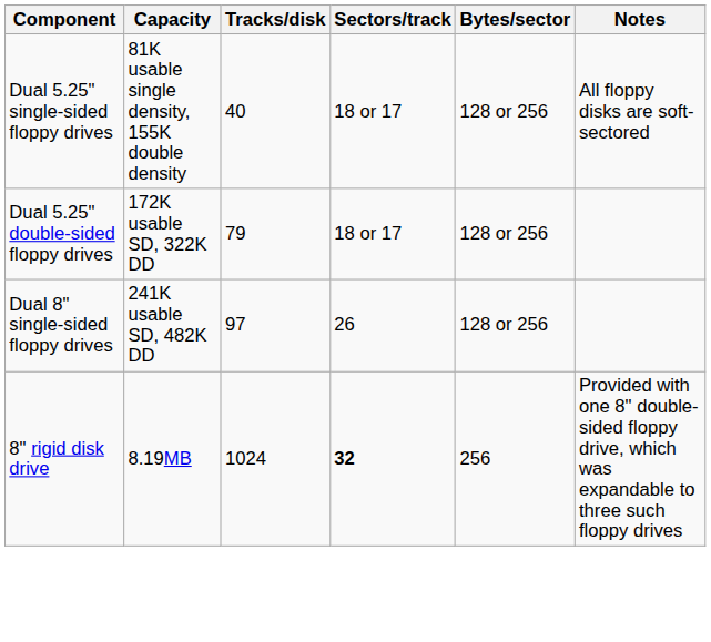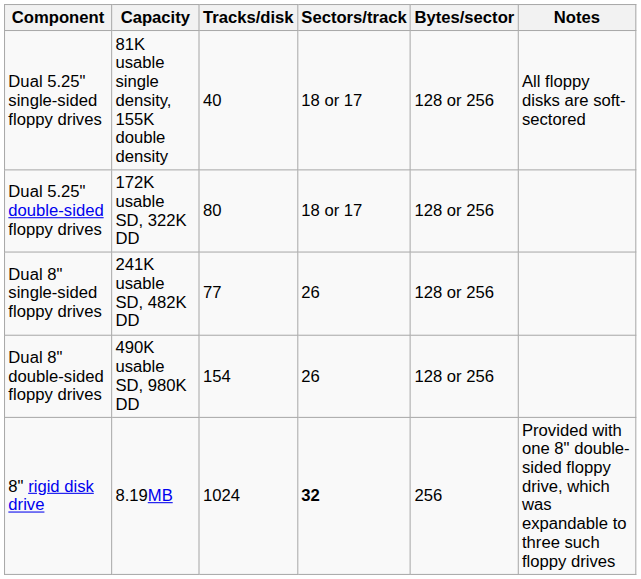 <table class="wikitable">
 <tr>
 <th>Component</th>
 <th>Capacity</th>
 <th>Tracks/disk</th>
 <th>Sectors/track</th>
 <th>Bytes/sector</th>
 <th>Notes</th>
 </tr>
 <tr>
 <td>Dual 5.25" single-sided floppy drives</td>
 <td>81K usable single density, 155K double density</td>
 <td>40</td>
 <td>18 or 17</td>
 <td>128 or 256</td>
 <td>All floppy disks are soft-sectored</td>
 </tr>
 <tr>
 <td>Dual 5.25" <a href='#'>double-sided</a> floppy drives</td>
 <td>172K usable SD, 322K DD</td>
-<td>79</td>
+<td>80</td>
 <td>18 or 17</td>
 <td>128 or 256</td>
 <td></td>
 </tr>
 <tr>
 <td>Dual 8" single-sided floppy drives</td>
 <td>241K usable SD, 482K DD</td>
-<td>97</td>
+<td>77</td>
+<td>26</td>
+<td>128 or 256</td>
+<td></td>
+</tr>
+<tr>
+<td>Dual 8" double-sided floppy drives</td>
+<td>490K usable SD, 980K DD</td>
+<td>154</td>
 <td>26</td>
 <td>128 or 256</td>
 <td></td>
 </tr>
 <tr>
 <td>8" <a href='#'>rigid disk drive</a></td>
 <td>8.19<a href='#'>MB</a></td>
 <td>1024</td>
 <td><strong>32</strong></td>
 <td>256</td>
 <td>Provided with one 8" double-sided floppy drive, which was expandable to three such floppy drives</td>
 </tr>
 </table>
